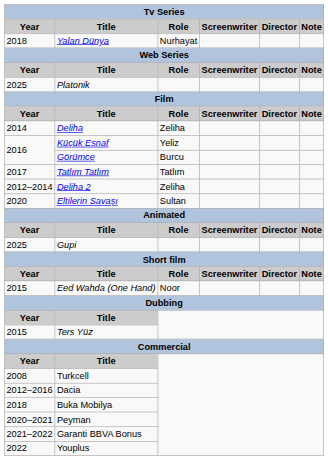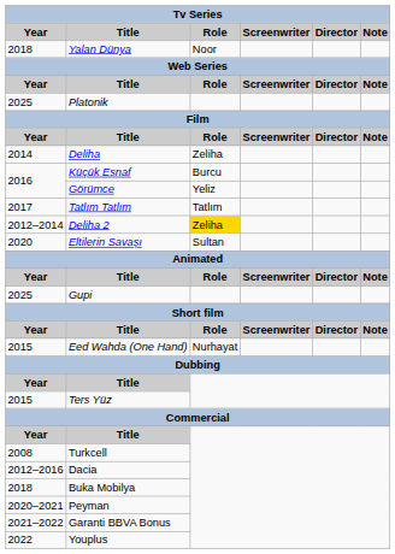 <table class="wikitable" style="font-size:90%">
 <tr>
 <th colspan="6" style="background:LightSteelBlue">Tv Series</th>
 </tr>
 <tr>
 <th style="background:#CCCCCC">Year</th>
 <th style="background:#CCCCCC">Title</th>
 <th style="background:#CCCCCC">Role</th>
 <th style="background:#CCCCCC">Screenwriter</th>
 <th style="background:#CCCCCC">Director</th>
 <th style="background:#CCCCCC">Note</th>
 </tr>
 <tr>
 <td>2018</td>
 <td><em> <a href='#'>Yalan Dünya</a> </em></td>
-<td>Nurhayat</td>
+<td>Noor</td>
 <td></td>
 <td></td>
 <td></td>
 </tr>
 <tr>
 <th colspan="6" style="background:LightSteelBlue">Web Series</th>
 </tr>
 <tr>
 <th style="background:#CCCCCC">Year</th>
 <th style="background:#CCCCCC">Title</th>
 <th style="background:#CCCCCC">Role</th>
 <th style="background:#CCCCCC">Screenwriter</th>
 <th style="background:#CCCCCC">Director</th>
 <th style="background:#CCCCCC">Note</th>
 </tr>
 <tr>
 <td>2025</td>
 <td><em>Platonik</em></td>
 <td></td>
 <td></td>
 <td></td>
 <td></td>
 </tr>
 <tr>
 <th colspan="6" style="background:LightSteelBlue">Film</th>
 </tr>
 <tr>
 <th style="background:#CCCCCC">Year</th>
 <th style="background:#CCCCCC">Title</th>
 <th style="background:#CCCCCC">Role</th>
 <th style="background:#CCCCCC">Screenwriter</th>
 <th style="background:#CCCCCC">Director</th>
 <th style="background:#CCCCCC">Note</th>
 </tr>
 <tr>
 <td>2014</td>
 <td><em> <a href='#'>Deliha</a> </em></td>
 <td>Zeliha</td>
 <td></td>
 <td></td>
 <td></td>
 </tr>
 <tr>
 <td rowspan="2">2016</td>
 <td><em> <a href='#'>Küçük Esnaf</a> </em></td>
-<td>Yeliz</td>
+<td>Burcu</td>
 <td></td>
 <td></td>
 <td></td>
 </tr>
 <tr>
 <td><em> <a href='#'>Görümce</a> </em></td>
-<td>Burcu</td>
+<td>Yeliz</td>
 <td></td>
 <td></td>
 <td></td>
 </tr>
 <tr>
 <td>2017</td>
 <td><em> <a href='#'>Tatlım Tatlım</a> </em></td>
 <td>Tatlım</td>
 <td></td>
 <td></td>
 <td></td>
 </tr>
 <tr>
 <td>2012–2014</td>
 <td><em> <a href='#'>Deliha 2</a> </em></td>
-<td>Zeliha</td>
+<td style="background: gold;">Zeliha</td>
 <td></td>
 <td></td>
 <td></td>
 </tr>
 <tr>
 <td>2020</td>
 <td><em> <a href='#'>Eltilerin Savaşı</a> </em></td>
 <td>Sultan</td>
 <td></td>
 <td></td>
 <td></td>
 </tr>
 <tr>
 <th colspan="6" style="background:LightSteelBlue">Animated</th>
 </tr>
 <tr>
 <th style="background:#CCCCCC">Year</th>
 <th style="background:#CCCCCC">Title</th>
 <th style="background:#CCCCCC">Role</th>
 <th style="background:#CCCCCC">Screenwriter</th>
 <th style="background:#CCCCCC">Director</th>
 <th style="background:#CCCCCC">Note</th>
 </tr>
 <tr>
 <td>2025</td>
 <td><em>Gupi</em></td>
 <td></td>
 <td></td>
 <td></td>
 <td></td>
 </tr>
 <tr>
 <th colspan="6" style="background:LightSteelBlue">Short film</th>
 </tr>
 <tr>
 <th style="background:#CCCCCC">Year</th>
 <th style="background:#CCCCCC">Title</th>
 <th style="background:#CCCCCC">Role</th>
 <th style="background:#CCCCCC">Screenwriter</th>
 <th style="background:#CCCCCC">Director</th>
 <th style="background:#CCCCCC">Note</th>
 </tr>
 <tr>
 <td>2015</td>
 <td><em> Eed Wahda (One Hand) </em></td>
-<td>Noor</td>
+<td>Nurhayat</td>
 <td></td>
 <td></td>
 <td></td>
 </tr>
 <tr>
 <th colspan="6" style="background:LightSteelBlue">Dubbing</th>
 </tr>
 <tr>
 <th style="background:#CCCCCC">Year</th>
 <th style="background:#CCCCCC">Title</th>
 </tr>
 <tr>
 <td>2015</td>
 <td><em> Ters Yüz </em></td>
 </tr>
 <tr>
 <th colspan="6" style="background:LightSteelBlue">Commercial</th>
 </tr>
 <tr>
 <th style="background:#CCCCCC">Year</th>
 <th style="background:#CCCCCC">Title</th>
 </tr>
 <tr>
 <td>2008</td>
 <td>Turkcell</td>
 </tr>
 <tr>
 <td>2012–2016</td>
 <td>Dacia</td>
 </tr>
 <tr>
 <td>2018</td>
 <td>Buka Mobilya</td>
 </tr>
 <tr>
 <td>2020–2021</td>
 <td>Peyman</td>
 </tr>
 <tr>
 <td>2021–2022</td>
 <td>Garanti BBVA Bonus</td>
 </tr>
 <tr>
 <td>2022</td>
 <td>Youplus</td>
 </tr>
 </table>
